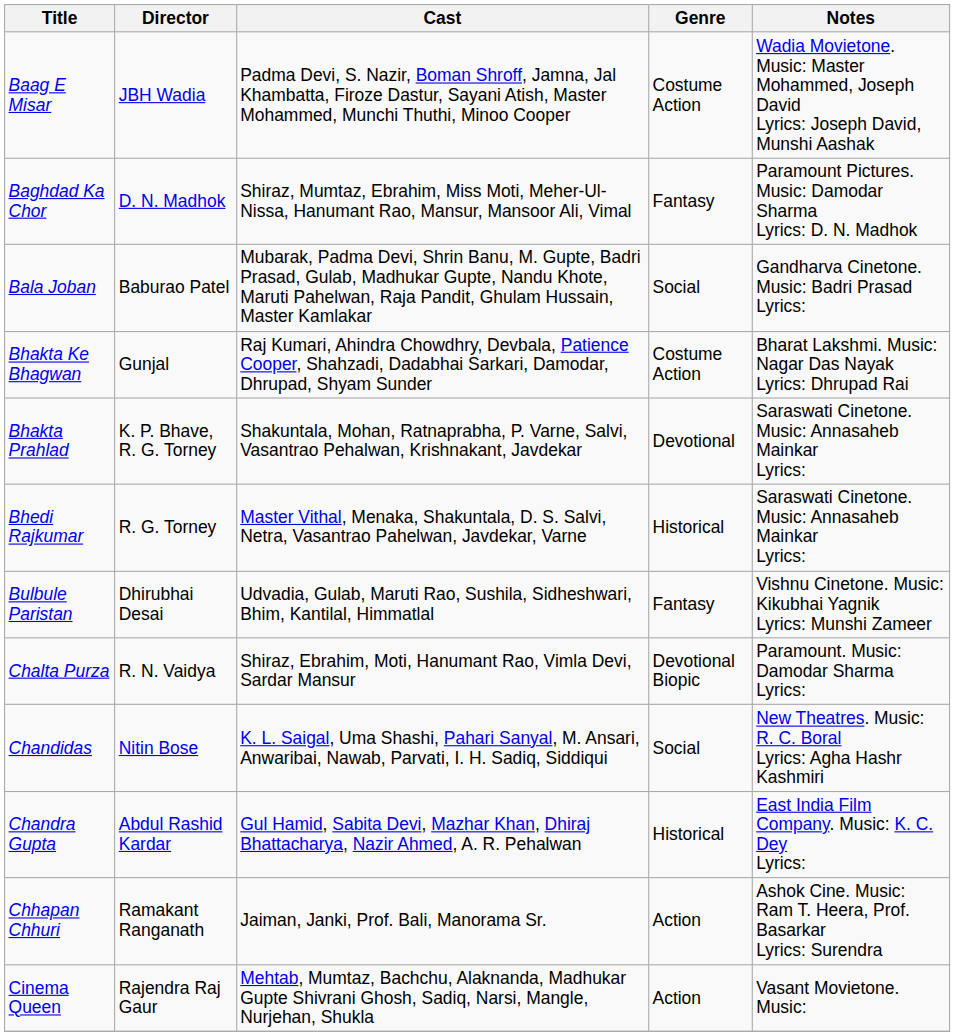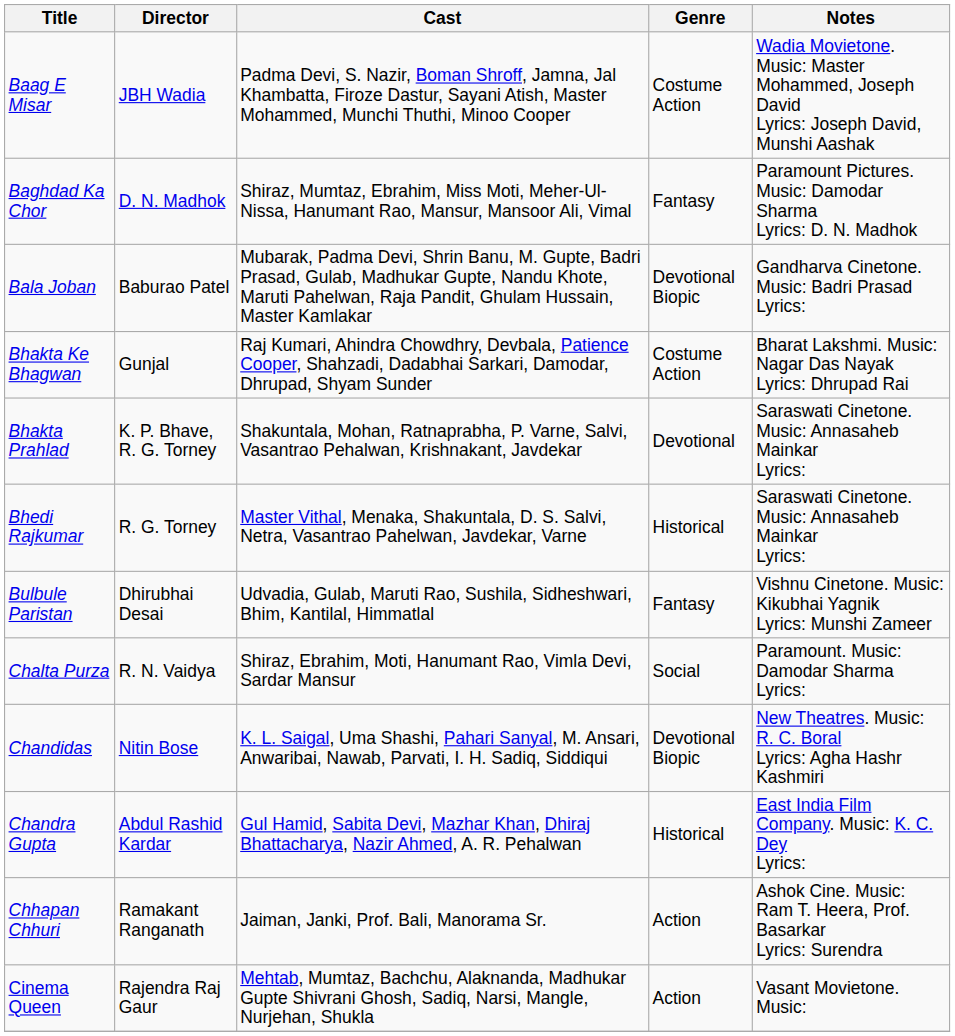 <table class="wikitable">
 <tr>
 <th>Title</th>
 <th>Director</th>
 <th>Cast</th>
 <th>Genre</th>
 <th>Notes</th>
 </tr>
 <tr>
 <td><em><a href='#'>Baag E Misar</a></em></td>
 <td><a href='#'>JBH Wadia</a></td>
 <td>Padma Devi, S. Nazir, <a href='#'>Boman Shroff</a>, Jamna, Jal Khambatta, Firoze Dastur, Sayani  Atish, Master Mohammed, Munchi Thuthi, Minoo Cooper</td>
 <td>Costume Action</td>
 <td><a href='#'>Wadia Movietone</a>.  Music: Master Mohammed, Joseph David<br>Lyrics: Joseph David, Munshi Aashak</td>
 </tr>
 <tr>
 <td><em><a href='#'>Baghdad Ka Chor</a></em></td>
 <td><a href='#'>D. N. Madhok</a></td>
 <td>Shiraz, Mumtaz, Ebrahim, Miss Moti, Meher-Ul-Nissa, Hanumant Rao, Mansur, Mansoor Ali, Vimal</td>
 <td>Fantasy</td>
 <td>Paramount Pictures. Music: Damodar Sharma<br>Lyrics: D. N. Madhok</td>
 </tr>
 <tr>
 <td><em><a href='#'>Bala Joban</a></em></td>
 <td>Baburao Patel</td>
 <td>Mubarak, Padma Devi, Shrin Banu, M. Gupte, Badri Prasad, Gulab, Madhukar Gupte, Nandu Khote, Maruti Pahelwan, Raja Pandit, Ghulam Hussain, Master Kamlakar</td>
-<td>Social</td>
+<td>Devotional Biopic</td>
 <td>Gandharva Cinetone.  Music: Badri Prasad<br>Lyrics:</td>
 </tr>
 <tr>
 <td><em><a href='#'>Bhakta Ke Bhagwan</a></em></td>
 <td>Gunjal</td>
 <td>Raj Kumari, Ahindra Chowdhry, Devbala, <a href='#'>Patience Cooper</a>, Shahzadi, Dadabhai Sarkari, Damodar, Dhrupad, Shyam Sunder</td>
 <td>Costume Action</td>
 <td>Bharat Lakshmi.  Music: Nagar Das Nayak<br>Lyrics: Dhrupad Rai</td>
 </tr>
 <tr>
 <td><em><a href='#'>Bhakta Prahlad</a></em></td>
 <td>K. P. Bhave, R. G. Torney</td>
 <td>Shakuntala, Mohan, Ratnaprabha, P. Varne,  Salvi, Vasantrao Pehalwan, Krishnakant, Javdekar</td>
 <td>Devotional</td>
 <td>Saraswati Cinetone. Music: Annasaheb Mainkar<br>Lyrics:</td>
 </tr>
 <tr>
 <td><em><a href='#'>Bhedi Rajkumar</a></em></td>
 <td>R. G. Torney</td>
 <td><a href='#'>Master Vithal</a>, Menaka,  Shakuntala, D. S. Salvi, Netra, Vasantrao Pahelwan, Javdekar, Varne</td>
 <td>Historical</td>
 <td>Saraswati Cinetone. Music: Annasaheb Mainkar<br>Lyrics:</td>
 </tr>
 <tr>
 <td><em><a href='#'>Bulbule Paristan</a></em></td>
 <td>Dhirubhai Desai</td>
 <td>Udvadia, Gulab, Maruti Rao, Sushila, Sidheshwari, Bhim, Kantilal, Himmatlal</td>
 <td>Fantasy</td>
 <td>Vishnu Cinetone. Music: Kikubhai Yagnik<br>Lyrics: Munshi Zameer</td>
 </tr>
 <tr>
 <td><em><a href='#'>Chalta Purza</a></em></td>
 <td>R. N. Vaidya</td>
 <td>Shiraz, Ebrahim, Moti, Hanumant Rao, Vimla Devi, Sardar Mansur</td>
-<td>Devotional Biopic</td>
+<td>Social</td>
 <td>Paramount. Music: Damodar Sharma<br>Lyrics:</td>
 </tr>
 <tr>
 <td><em><a href='#'>Chandidas</a></em></td>
 <td><a href='#'>Nitin Bose</a></td>
 <td><a href='#'>K. L. Saigal</a>, Uma Shashi,  <a href='#'>Pahari Sanyal</a>, M. Ansari, Anwaribai, Nawab, Parvati, I. H. Sadiq, Siddiqui</td>
-<td>Social</td>
+<td>Devotional Biopic</td>
 <td><a href='#'>New Theatres</a>. Music: <a href='#'>R. C. Boral</a><br>Lyrics: Agha Hashr Kashmiri</td>
 </tr>
 <tr>
 <td><em><a href='#'>Chandra Gupta</a></em></td>
 <td><a href='#'>Abdul Rashid Kardar</a></td>
 <td><a href='#'>Gul Hamid</a>, <a href='#'>Sabita Devi</a>, <a href='#'>Mazhar Khan</a>,  <a href='#'>Dhiraj Bhattacharya</a>,  <a href='#'>Nazir Ahmed</a>, A. R. Pehalwan</td>
 <td>Historical</td>
 <td><a href='#'>East India Film Company</a>. Music: <a href='#'>K. C. Dey</a><br>Lyrics:</td>
 </tr>
 <tr>
 <td><em><a href='#'>Chhapan Chhuri</a></em></td>
 <td>Ramakant Ranganath</td>
 <td>Jaiman, Janki, Prof. Bali, Manorama Sr.</td>
 <td>Action</td>
 <td>Ashok Cine. Music: Ram T. Heera, Prof. Basarkar<br>Lyrics: Surendra</td>
 </tr>
 <tr>
 <td><a href='#'>Cinema Queen</a></td>
 <td>Rajendra Raj Gaur</td>
 <td><a href='#'>Mehtab</a>, Mumtaz, Bachchu, Alaknanda, Madhukar Gupte Shivrani Ghosh, Sadiq, Narsi, Mangle, Nurjehan, Shukla</td>
 <td>Action</td>
 <td>Vasant Movietone. Music:</td>
 </tr>
 <tr>
 </tr>
 </table>
